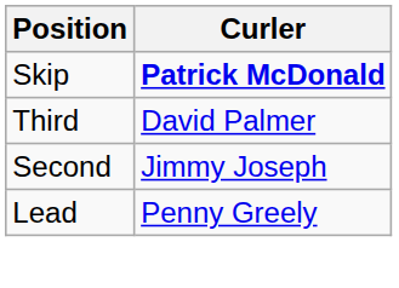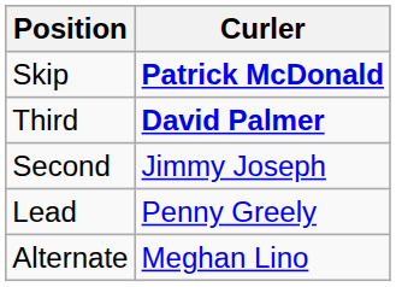 <table class="wikitable sortable" style="font-size:95%;">
 <tr>
 <th>Position</th>
 <th>Curler</th>
 </tr>
 <tr>
 <td>Skip</td>
 <td><strong><a href='#'>Patrick McDonald</a></strong></td>
 </tr>
 <tr>
 <td>Third</td>
-<td><a href='#'>David Palmer</a></td>
+<td><strong><a href='#'>David Palmer</a></strong></td>
 </tr>
 <tr>
 <td>Second</td>
 <td><a href='#'>Jimmy Joseph</a></td>
 </tr>
 <tr>
 <td>Lead</td>
 <td><a href='#'>Penny Greely</a></td>
 </tr>
+<tr>
+<td>Alternate</td>
+<td><a href='#'>Meghan Lino</a></td>
+</tr>
 </table>
